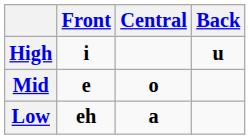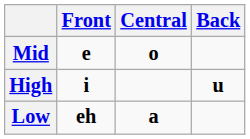 <table class="wikitable" style=text-align:center>
 <tr>
 <th></th>
 <th><a href='#'>Front</a></th>
 <th><a href='#'>Central</a></th>
 <th><a href='#'>Back</a></th>
 </tr>
 <tr>
+<th><a href='#'>Mid</a></th>
+<td><strong>e</strong> </td>
+<td><strong>o</strong> </td>
+<td></td>
+</tr>
+<tr>
 <th><a href='#'>High</a></th>
 <td><strong>i</strong> </td>
 <td></td>
 <td><strong>u</strong> </td>
-</tr>
-<tr>
-<th><a href='#'>Mid</a></th>
-<td><strong>e</strong> </td>
-<td><strong>o</strong> </td>
-<td></td>
 </tr>
 <tr>
 <th><a href='#'>Low</a></th>
 <td><strong>eh</strong> </td>
 <td><strong>a</strong> </td>
 <td></td>
 </tr>
 </table>
